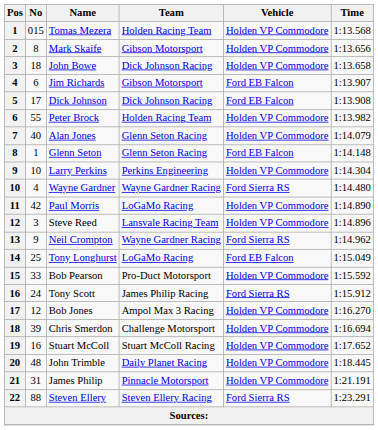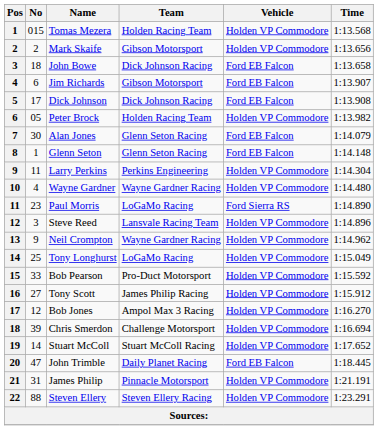 <table class="wikitable" style="font-size: 85%;">
 <tr>
 <th>Pos</th>
 <th>No</th>
 <th>Name</th>
 <th>Team</th>
 <th>Vehicle</th>
 <th>Time</th>
 </tr>
 <tr>
 <th>1</th>
 <td align=center>015</td>
 <td> <a href='#'>Tomas Mezera</a></td>
 <td><a href='#'>Holden Racing Team</a></td>
 <td><a href='#'>Holden VP Commodore</a></td>
 <td>1:13.568</td>
 </tr>
 <tr>
 <th>2</th>
-<td align=center>8</td>
+<td align=center>2</td>
 <td> <a href='#'>Mark Skaife</a></td>
 <td><a href='#'>Gibson Motorsport</a></td>
 <td><a href='#'>Holden VP Commodore</a></td>
 <td>1:13.656</td>
 </tr>
 <tr>
 <th>3</th>
 <td align=center>18</td>
 <td> <a href='#'>John Bowe</a></td>
 <td><a href='#'>Dick Johnson Racing</a></td>
-<td><a href='#'>Holden VP Commodore</a></td>
+<td><a href='#'>Ford EB Falcon</a></td>
 <td>1:13.658</td>
 </tr>
 <tr>
 <th>4</th>
 <td align=center>6</td>
 <td> <a href='#'>Jim Richards</a></td>
 <td><a href='#'>Gibson Motorsport</a></td>
 <td><a href='#'>Ford EB Falcon</a></td>
 <td>1:13.907</td>
 </tr>
 <tr>
 <th>5</th>
 <td align=center>17</td>
 <td> <a href='#'>Dick Johnson</a></td>
 <td><a href='#'>Dick Johnson Racing</a></td>
 <td><a href='#'>Ford EB Falcon</a></td>
 <td>1:13.908</td>
 </tr>
 <tr>
 <th>6</th>
-<td align=center>55</td>
+<td align=center>05</td>
 <td> <a href='#'>Peter Brock</a></td>
 <td><a href='#'>Holden Racing Team</a></td>
 <td><a href='#'>Holden VP Commodore</a></td>
 <td>1:13.982</td>
 </tr>
 <tr>
 <th>7</th>
-<td align=center>40</td>
+<td align=center>30</td>
 <td> <a href='#'>Alan Jones</a></td>
 <td><a href='#'>Glenn Seton Racing</a></td>
-<td><a href='#'>Holden VP Commodore</a></td>
+<td><a href='#'>Ford EB Falcon</a></td>
 <td>1:14.079</td>
 </tr>
 <tr>
 <th>8</th>
 <td align=center>1</td>
 <td> <a href='#'>Glenn Seton</a></td>
 <td><a href='#'>Glenn Seton Racing</a></td>
 <td><a href='#'>Ford EB Falcon</a></td>
 <td>1:14.148</td>
 </tr>
 <tr>
 <th>9</th>
-<td align=center>10</td>
+<td align=center>11</td>
 <td> <a href='#'>Larry Perkins</a></td>
 <td><a href='#'>Perkins Engineering</a></td>
 <td><a href='#'>Holden VP Commodore</a></td>
 <td>1:14.304</td>
 </tr>
 <tr>
 <th>10</th>
 <td align=center>4</td>
 <td> <a href='#'>Wayne Gardner</a></td>
 <td><a href='#'>Wayne Gardner Racing</a></td>
-<td><a href='#'>Ford Sierra RS</a></td>
+<td><a href='#'>Holden VP Commodore</a></td>
 <td>1:14.480</td>
 </tr>
 <tr>
 <th>11</th>
-<td align=center>42</td>
+<td align=center>23</td>
 <td> <a href='#'>Paul Morris</a></td>
 <td><a href='#'>LoGaMo Racing</a></td>
-<td><a href='#'>Holden VP Commodore</a></td>
+<td><a href='#'>Ford Sierra RS</a></td>
 <td>1:14.890</td>
 </tr>
 <tr>
 <th>12</th>
 <td align=center>3</td>
 <td> Steve Reed</td>
 <td><a href='#'>Lansvale Racing Team</a></td>
 <td><a href='#'>Holden VP Commodore</a></td>
 <td>1:14.896</td>
 </tr>
 <tr>
 <th>13</th>
 <td align=center>9</td>
 <td> <a href='#'>Neil Crompton</a></td>
 <td><a href='#'>Wayne Gardner Racing</a></td>
-<td><a href='#'>Ford Sierra RS</a></td>
+<td><a href='#'>Holden VP Commodore</a></td>
 <td>1:14.962</td>
 </tr>
 <tr>
 <th>14</th>
 <td align=center>25</td>
 <td> <a href='#'>Tony Longhurst</a></td>
 <td><a href='#'>LoGaMo Racing</a></td>
-<td><a href='#'>Ford EB Falcon</a></td>
+<td><a href='#'>Holden VP Commodore</a></td>
 <td>1:15.049</td>
 </tr>
 <tr>
 <th>15</th>
 <td align=center>33</td>
 <td> Bob Pearson</td>
 <td>Pro-Duct Motorsport</td>
 <td><a href='#'>Holden VP Commodore</a></td>
 <td>1:15.592</td>
 </tr>
 <tr>
 <th>16</th>
-<td align=center>24</td>
+<td align=center>27</td>
 <td> Tony Scott</td>
 <td>James Philip Racing</td>
-<td><a href='#'>Ford Sierra RS</a></td>
+<td><a href='#'>Holden VP Commodore</a></td>
 <td>1:15.912</td>
 </tr>
 <tr>
 <th>17</th>
 <td align=center>12</td>
 <td> Bob Jones</td>
 <td>Ampol Max 3 Racing</td>
 <td><a href='#'>Holden VP Commodore</a></td>
 <td>1:16.270</td>
 </tr>
 <tr>
 <th>18</th>
 <td align=center>39</td>
 <td> Chris Smerdon</td>
 <td>Challenge Motorsport</td>
 <td><a href='#'>Holden VP Commodore</a></td>
 <td>1:16.694</td>
 </tr>
 <tr>
 <th>19</th>
-<td align=center>16</td>
+<td align=center>14</td>
 <td> Stuart McColl</td>
 <td>Stuart McColl Racing</td>
 <td><a href='#'>Holden VP Commodore</a></td>
 <td>1:17.652</td>
 </tr>
 <tr>
 <th>20</th>
-<td align=center>48</td>
+<td align=center>47</td>
 <td> John Trimble</td>
 <td><a href='#'>Daily Planet Racing</a></td>
-<td><a href='#'>Holden VP Commodore</a></td>
+<td><a href='#'>Ford EB Falcon</a></td>
 <td>1:18.445</td>
 </tr>
 <tr>
 <th>21</th>
 <td align=center>31</td>
 <td> James Philip</td>
 <td><a href='#'>Pinnacle Motorsport</a></td>
 <td><a href='#'>Holden VP Commodore</a></td>
 <td>1:21.191</td>
 </tr>
 <tr>
 <th>22</th>
 <td align=center>88</td>
 <td> <a href='#'>Steven Ellery</a></td>
 <td><a href='#'>Steven Ellery Racing</a></td>
-<td><a href='#'>Ford Sierra RS</a></td>
+<td><a href='#'>Holden VP Commodore</a></td>
 <td>1:23.291</td>
 </tr>
 <tr>
 <th colspan="6">Sources:</th>
 </tr>
 <tr>
 </tr>
 </table>
